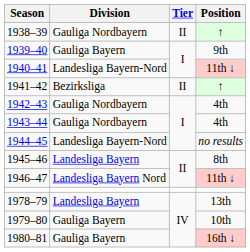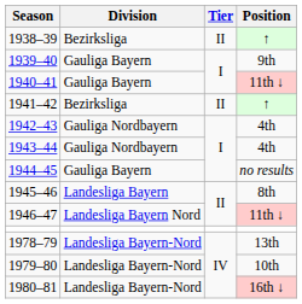 <table class="wikitable">
 <tr>
 <th>Season</th>
 <th>Division</th>
 <th><a href='#'>Tier</a></th>
 <th>Position</th>
 </tr>
 <tr align="center">
 <td>1938–39</td>
-<td align="left">Gauliga Nordbayern</td>
+<td align="left">Bezirksliga</td>
 <td rowspan=1>II</td>
 <td style="background:#ddffdd">↑</td>
 </tr>
 <tr align="center">
 <td><a href='#'>1939–40</a></td>
 <td align="left">Gauliga Bayern</td>
 <td rowspan=2>I</td>
 <td>9th</td>
 </tr>
 <tr align="center">
 <td><a href='#'>1940–41</a></td>
-<td align="left">Landesliga Bayern-Nord</td>
+<td align="left">Gauliga Bayern</td>
 <td style="background:#ffcccc">11th ↓</td>
 </tr>
 <tr align="center">
 <td>1941–42</td>
 <td align="left">Bezirksliga</td>
 <td rowspan=1>II</td>
 <td style="background:#ddffdd">↑</td>
 </tr>
 <tr align="center">
 <td><a href='#'>1942–43</a></td>
 <td align="left">Gauliga Nordbayern</td>
 <td rowspan=3>I</td>
 <td>4th</td>
 </tr>
 <tr align="center">
 <td><a href='#'>1943–44</a></td>
 <td align="left">Gauliga Nordbayern</td>
 <td>4th</td>
 </tr>
 <tr align="center">
 <td><a href='#'>1944–45</a></td>
-<td align="left">Landesliga Bayern-Nord</td>
+<td align="left">Gauliga Bayern</td>
 <td><em>no results</em></td>
 </tr>
 <tr align="center">
 <td>1945–46</td>
 <td align="left"><a href='#'>Landesliga Bayern</a></td>
 <td rowspan=2>II</td>
 <td>8th</td>
 </tr>
 <tr align="center">
 <td>1946–47</td>
 <td align="left"><a href='#'>Landesliga Bayern</a> Nord</td>
 <td style="background:#ffcccc">11th ↓</td>
 </tr>
 <tr align="center" bgcolor="#ffffff">
 <td></td>
 <td></td>
 <td></td>
 <td></td>
 </tr>
 <tr align="center">
 <td>1978–79</td>
-<td align="left"><a href='#'>Landesliga Bayern</a></td>
+<td align="left"><a href='#'>Landesliga Bayern-Nord</a></td>
 <td rowspan=3>IV</td>
 <td>13th</td>
 </tr>
 <tr align="center">
 <td>1979–80</td>
-<td align="left">Gauliga Bayern</td>
+<td align="left">Landesliga Bayern-Nord</td>
 <td>10th</td>
 </tr>
 <tr align="center">
 <td>1980–81</td>
-<td align="left">Gauliga Bayern</td>
+<td align="left">Landesliga Bayern-Nord</td>
 <td style="background:#ffcccc">16th ↓</td>
 </tr>
 </table>
